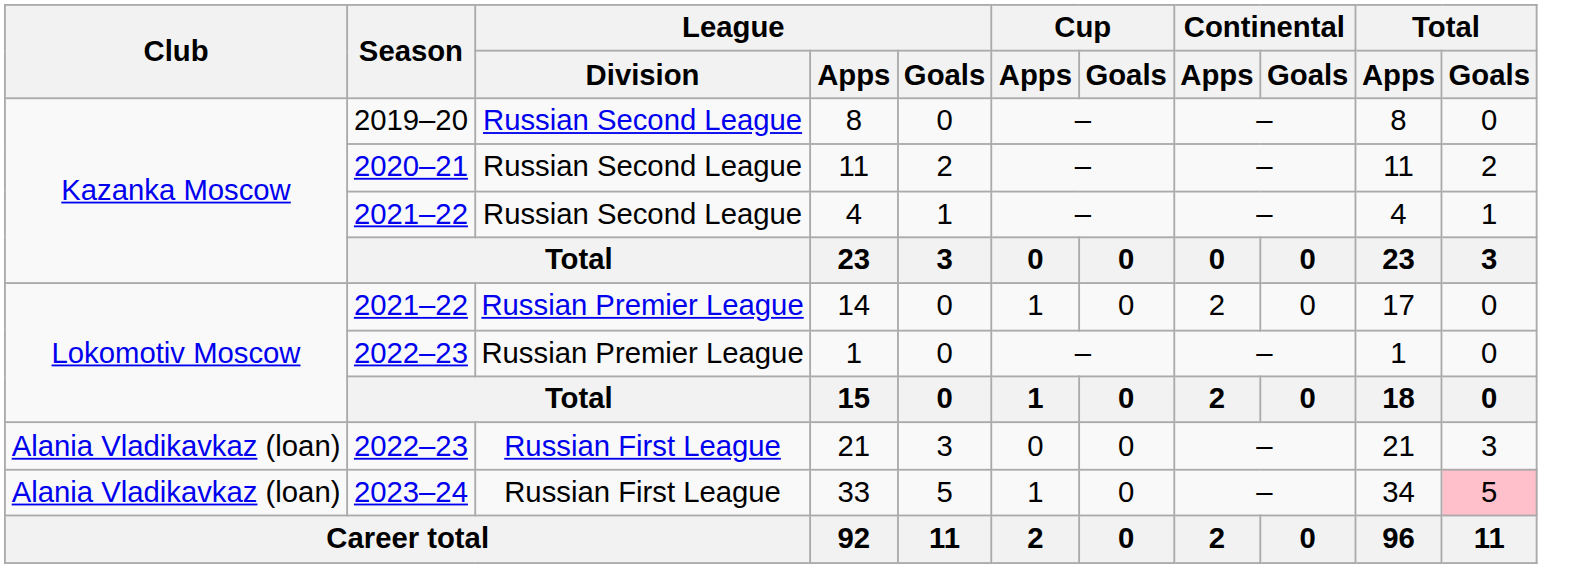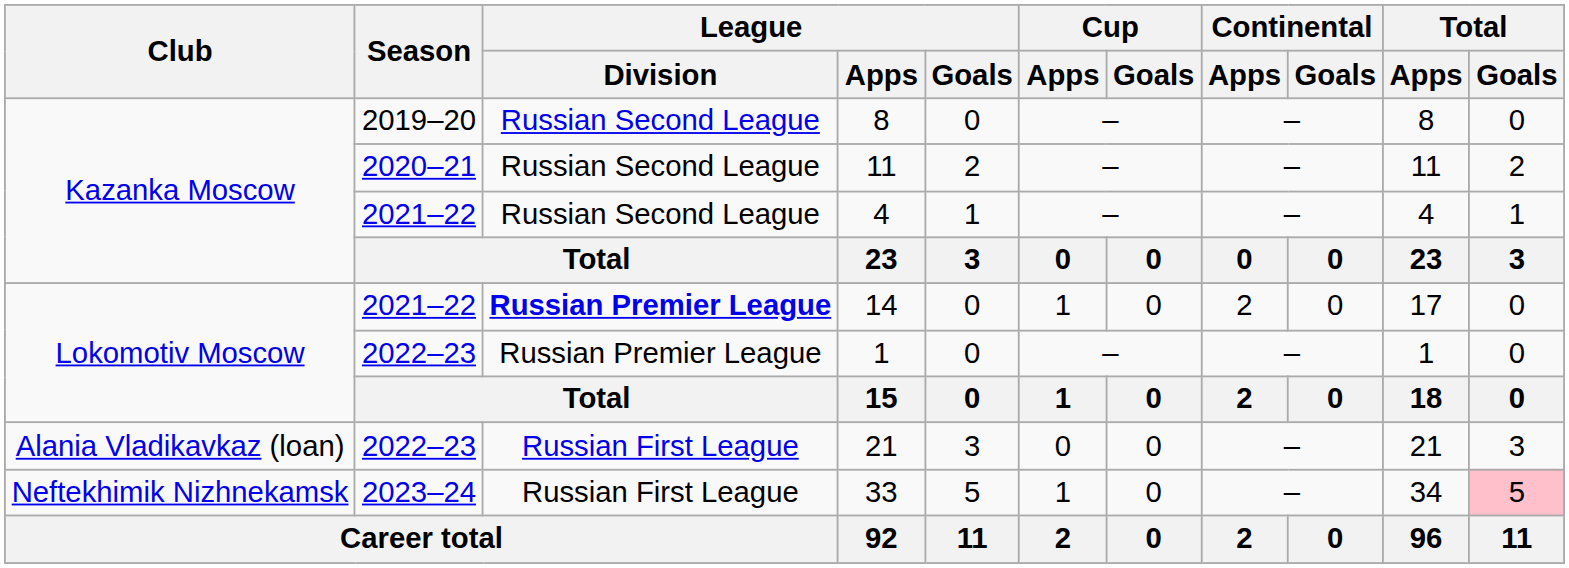 <table class="wikitable" style="text-align: center">
 <tr>
 <th rowspan="2">Club</th>
 <th rowspan="2">Season</th>
 <th colspan="3">League</th>
 <th colspan="2">Cup</th>
 <th colspan="2">Continental</th>
 <th colspan="2">Total</th>
 </tr>
 <tr>
 <th>Division</th>
 <th>Apps</th>
 <th>Goals</th>
 <th>Apps</th>
 <th>Goals</th>
 <th>Apps</th>
 <th>Goals</th>
 <th>Apps</th>
 <th>Goals</th>
 </tr>
 <tr>
 <td rowspan="4"><a href='#'>Kazanka Moscow</a></td>
 <td>2019–20</td>
 <td><a href='#'>Russian Second League</a></td>
 <td>8</td>
 <td>0</td>
 <td colspan="2">–</td>
 <td colspan="2">–</td>
 <td>8</td>
 <td>0</td>
 </tr>
 <tr>
 <td><a href='#'>2020–21</a></td>
 <td>Russian Second League</td>
 <td>11</td>
 <td>2</td>
 <td colspan="2">–</td>
 <td colspan="2">–</td>
 <td>11</td>
 <td>2</td>
 </tr>
 <tr>
 <td><a href='#'>2021–22</a></td>
 <td>Russian Second League</td>
 <td>4</td>
 <td>1</td>
 <td colspan="2">–</td>
 <td colspan="2">–</td>
 <td>4</td>
 <td>1</td>
 </tr>
 <tr>
 <th colspan=2>Total</th>
 <th>23</th>
 <th>3</th>
 <th>0</th>
 <th>0</th>
 <th>0</th>
 <th>0</th>
 <th>23</th>
 <th>3</th>
 </tr>
 <tr>
 <td rowspan="3"><a href='#'>Lokomotiv Moscow</a></td>
 <td><a href='#'>2021–22</a></td>
-<td><a href='#'>Russian Premier League</a></td>
+<td><strong><a href='#'>Russian Premier League</a></strong></td>
 <td>14</td>
 <td>0</td>
 <td>1</td>
 <td>0</td>
 <td>2</td>
 <td>0</td>
 <td>17</td>
 <td>0</td>
 </tr>
 <tr>
 <td><a href='#'>2022–23</a></td>
 <td>Russian Premier League</td>
 <td>1</td>
 <td>0</td>
 <td colspan="2">–</td>
 <td colspan="2">–</td>
 <td>1</td>
 <td>0</td>
 </tr>
 <tr>
 <th colspan=2>Total</th>
 <th>15</th>
 <th>0</th>
 <th>1</th>
 <th>0</th>
 <th>2</th>
 <th>0</th>
 <th>18</th>
 <th>0</th>
 </tr>
 <tr>
 <td><a href='#'>Alania Vladikavkaz</a> (loan)</td>
 <td><a href='#'>2022–23</a></td>
 <td><a href='#'>Russian First League</a></td>
 <td>21</td>
 <td>3</td>
 <td>0</td>
 <td>0</td>
 <td colspan="2">–</td>
 <td>21</td>
 <td>3</td>
 </tr>
 <tr>
-<td><a href='#'>Alania Vladikavkaz</a> (loan)</td>
+<td><a href='#'>Neftekhimik Nizhnekamsk</a></td>
 <td><a href='#'>2023–24</a></td>
 <td>Russian First League</td>
 <td>33</td>
 <td>5</td>
 <td>1</td>
 <td>0</td>
 <td colspan="2">–</td>
 <td>34</td>
 <td style="background: pink;">5</td>
 </tr>
 <tr>
 <th colspan=3>Career total</th>
 <th>92</th>
 <th>11</th>
 <th>2</th>
 <th>0</th>
 <th>2</th>
 <th>0</th>
 <th>96</th>
 <th>11</th>
 </tr>
 </table>
